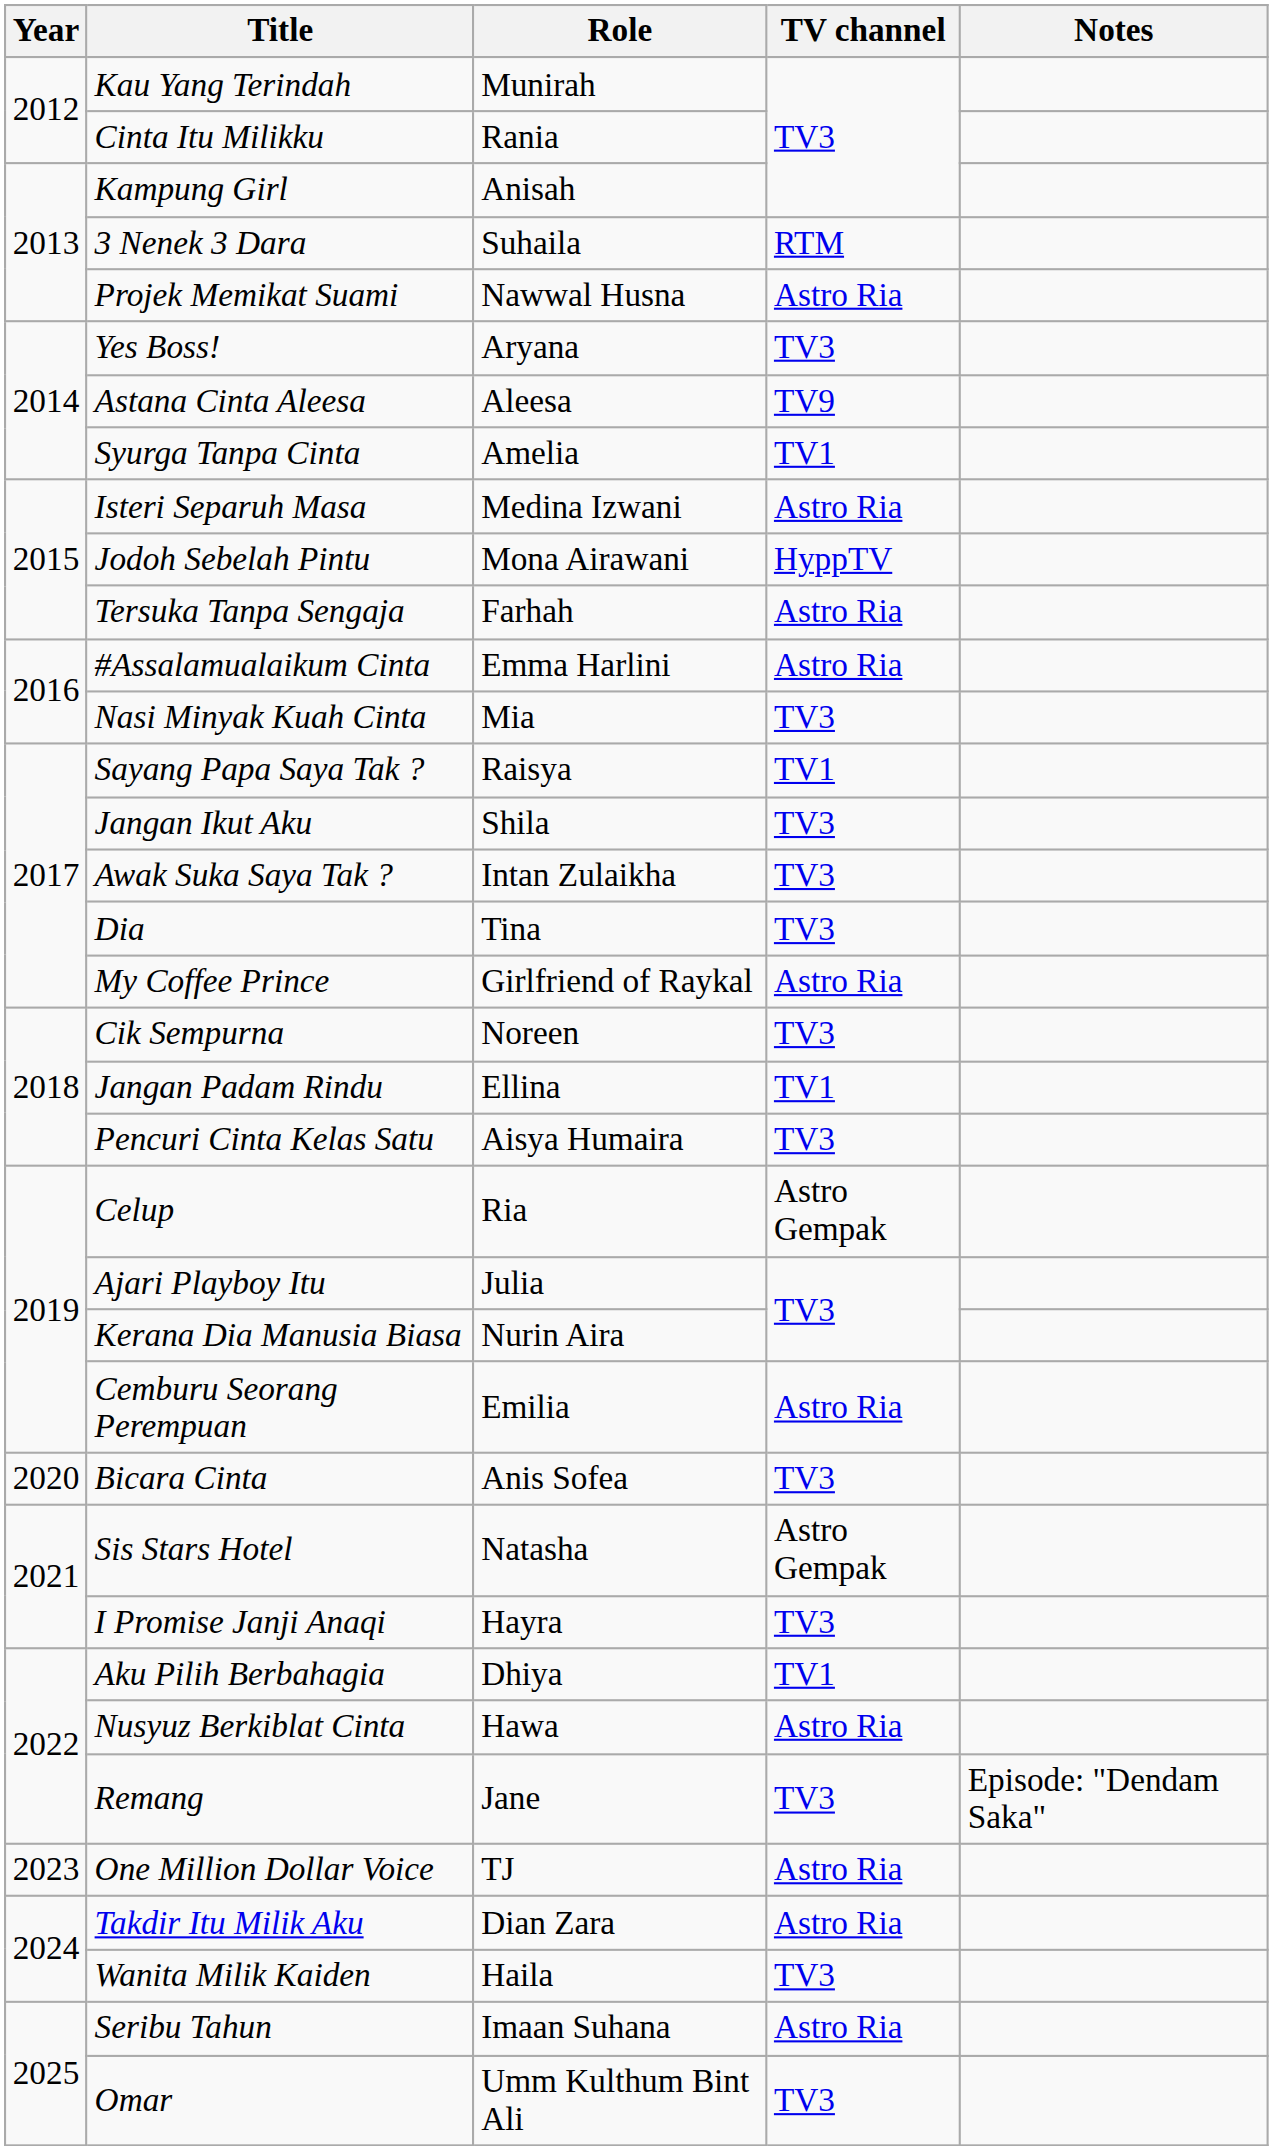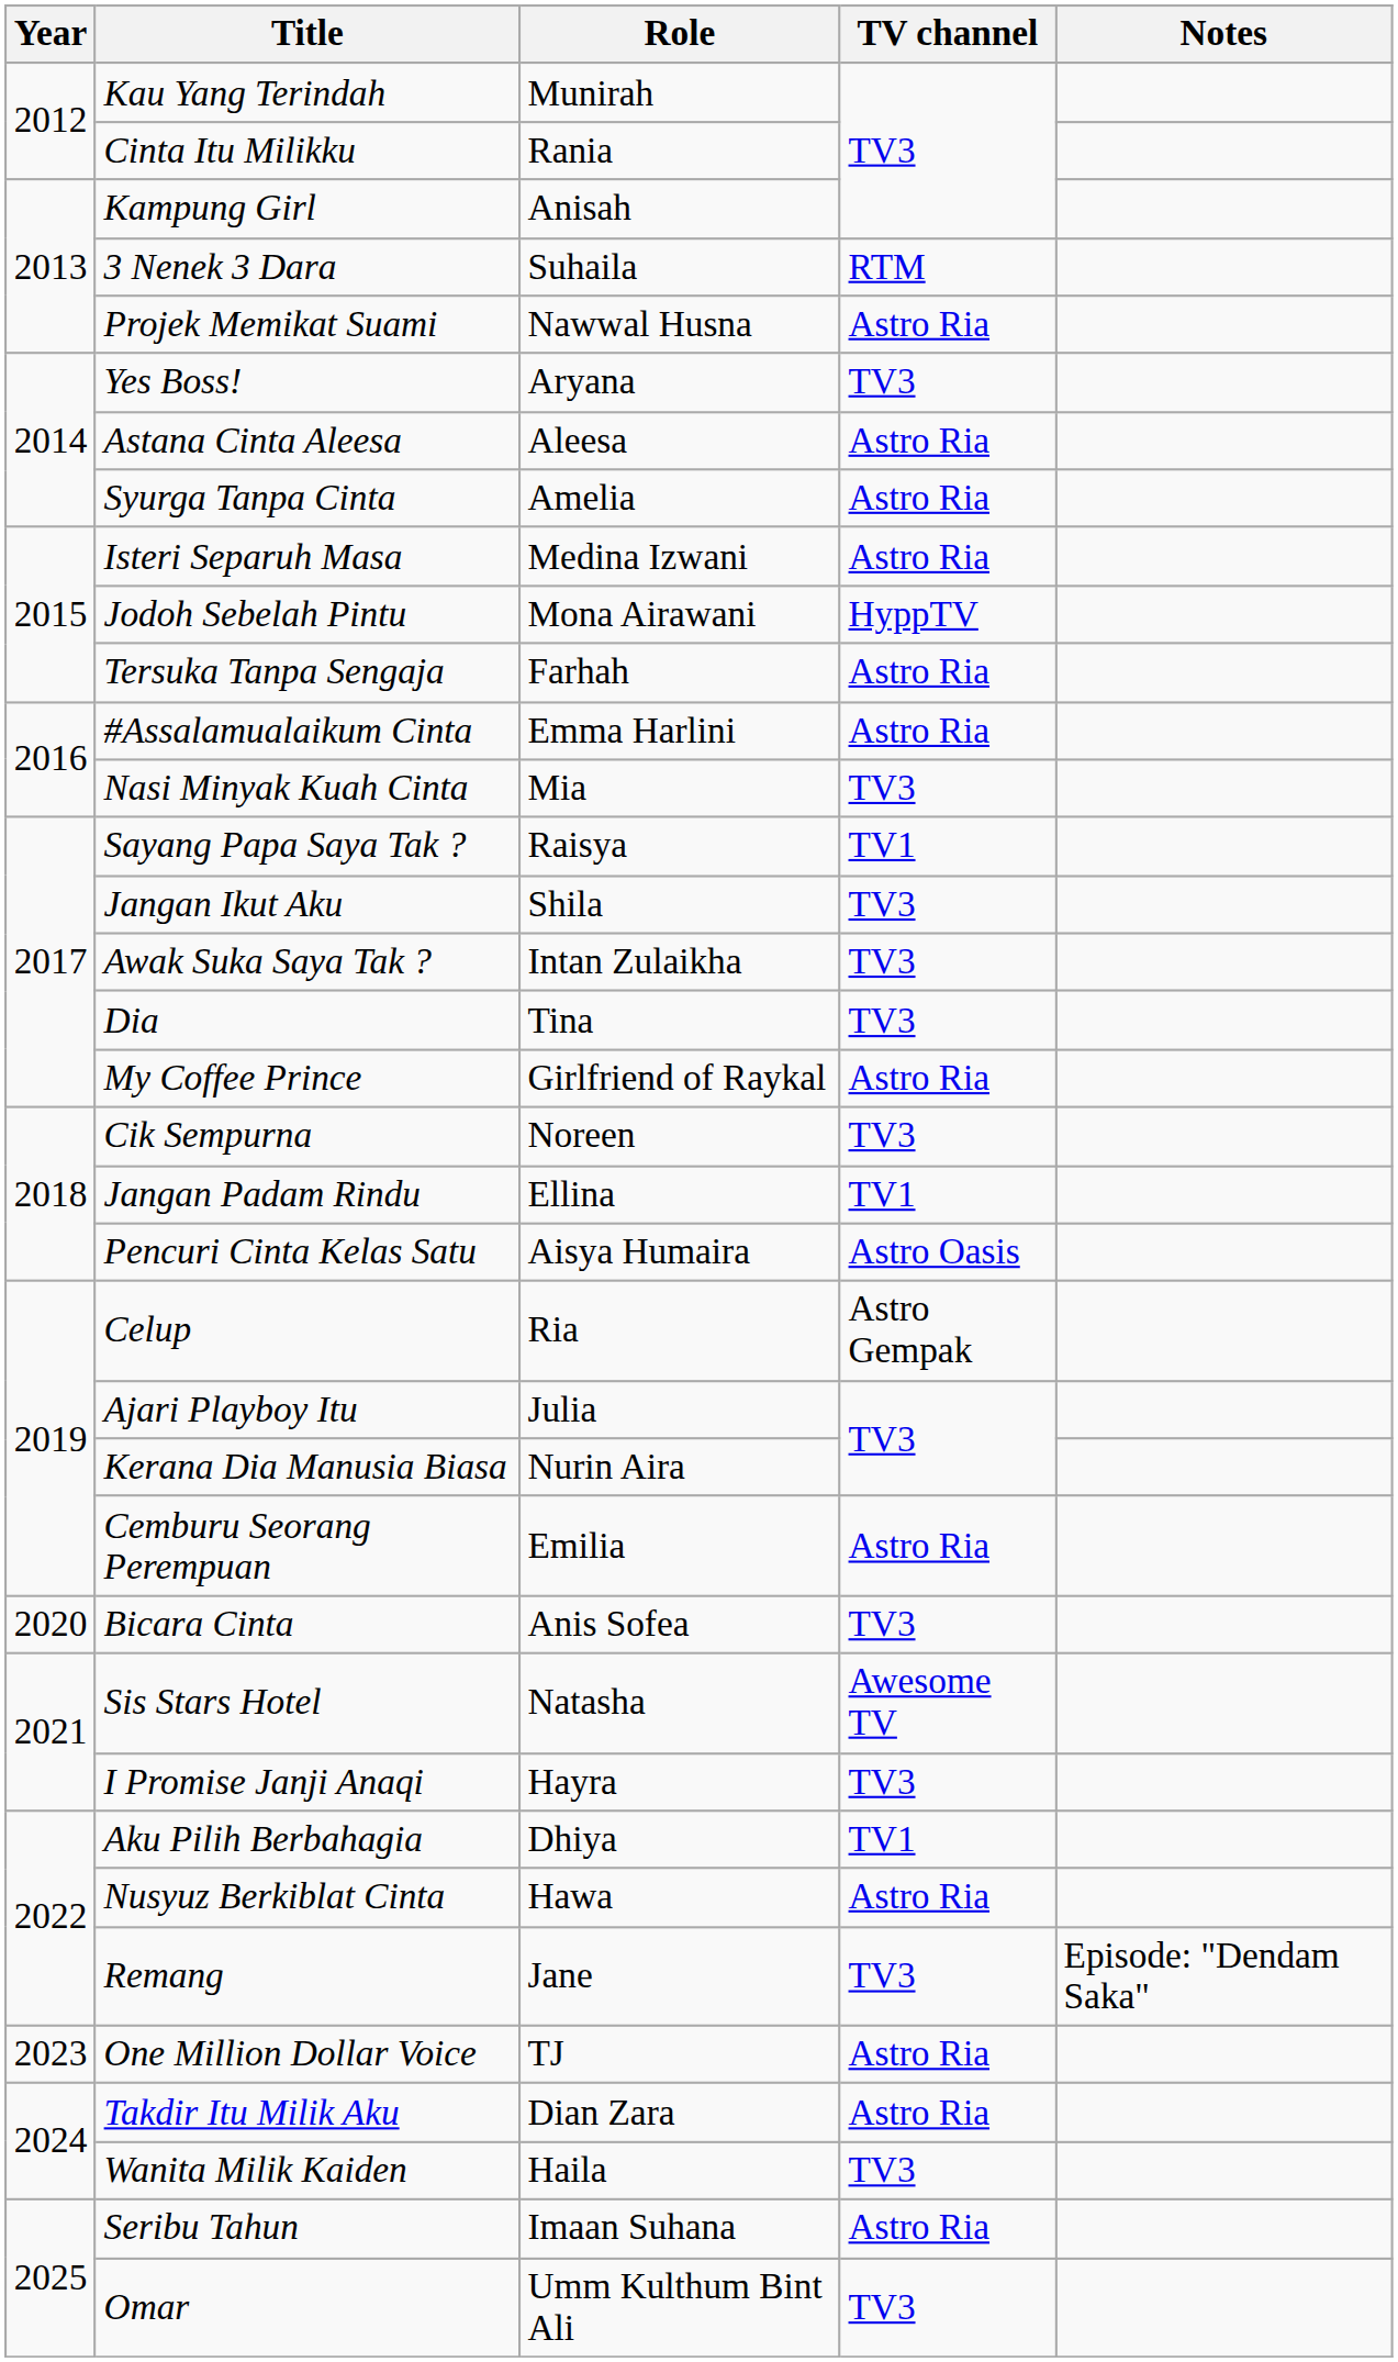 <table class="wikitable">
 <tr>
 <th>Year</th>
 <th>Title</th>
 <th>Role</th>
 <th>TV channel</th>
 <th>Notes</th>
 </tr>
 <tr>
 <td rowspan="2">2012</td>
 <td><em>Kau Yang Terindah</em></td>
 <td>Munirah</td>
 <td rowspan="3"><a href='#'>TV3</a></td>
 <td></td>
 </tr>
 <tr>
 <td><em>Cinta Itu Milikku</em></td>
 <td>Rania</td>
 <td></td>
 </tr>
 <tr>
 <td rowspan="3">2013</td>
 <td><em>Kampung Girl</em> </td>
 <td>Anisah</td>
 <td></td>
 </tr>
 <tr>
 <td><em>3 Nenek 3 Dara</em> </td>
 <td>Suhaila</td>
 <td><a href='#'>RTM</a></td>
 <td></td>
 </tr>
 <tr>
 <td><em>Projek Memikat Suami</em> </td>
 <td>Nawwal Husna</td>
 <td><a href='#'>Astro Ria</a></td>
 <td></td>
 </tr>
 <tr>
 <td rowspan="3">2014</td>
 <td><em>Yes Boss!</em> </td>
 <td>Aryana</td>
 <td><a href='#'>TV3</a></td>
 <td></td>
 </tr>
 <tr>
 <td><em>Astana Cinta Aleesa</em></td>
 <td>Aleesa</td>
-<td><a href='#'>TV9</a></td>
+<td><a href='#'>Astro Ria</a></td>
 <td></td>
 </tr>
 <tr>
 <td><em>Syurga Tanpa Cinta</em></td>
 <td>Amelia</td>
-<td><a href='#'>TV1</a></td>
+<td><a href='#'>Astro Ria</a></td>
 <td></td>
 </tr>
 <tr>
 <td rowspan="3">2015</td>
 <td><em>Isteri Separuh Masa</em></td>
 <td>Medina Izwani</td>
 <td><a href='#'>Astro Ria</a></td>
 <td></td>
 </tr>
 <tr>
 <td><em>Jodoh Sebelah Pintu</em></td>
 <td>Mona Airawani</td>
 <td><a href='#'>HyppTV</a></td>
 <td></td>
 </tr>
 <tr>
 <td><em>Tersuka Tanpa Sengaja</em></td>
 <td>Farhah</td>
 <td><a href='#'>Astro Ria</a></td>
 <td></td>
 </tr>
 <tr>
 <td rowspan="2">2016</td>
 <td><em>#Assalamualaikum Cinta</em></td>
 <td>Emma Harlini</td>
 <td><a href='#'>Astro Ria</a></td>
 <td></td>
 </tr>
 <tr>
 <td><em>Nasi Minyak Kuah Cinta</em></td>
 <td>Mia</td>
 <td><a href='#'>TV3</a></td>
 <td></td>
 </tr>
 <tr>
 <td rowspan="5">2017</td>
 <td><em>Sayang Papa Saya Tak ?</em></td>
 <td>Raisya</td>
 <td><a href='#'>TV1</a></td>
 <td></td>
 </tr>
 <tr>
 <td><em>Jangan Ikut Aku</em></td>
 <td>Shila</td>
 <td><a href='#'>TV3</a></td>
 <td></td>
 </tr>
 <tr>
 <td><em>Awak Suka Saya Tak ?</em></td>
 <td>Intan Zulaikha</td>
 <td><a href='#'>TV3</a></td>
 <td></td>
 </tr>
 <tr>
 <td><em>Dia</em></td>
 <td>Tina</td>
 <td><a href='#'>TV3</a></td>
 <td></td>
 </tr>
 <tr>
 <td><em>My Coffee Prince</em></td>
 <td>Girlfriend of Raykal</td>
 <td><a href='#'>Astro Ria</a></td>
 <td></td>
 </tr>
 <tr>
 <td rowspan="3">2018</td>
 <td><em>Cik Sempurna</em></td>
 <td>Noreen</td>
 <td><a href='#'>TV3</a></td>
 <td></td>
 </tr>
 <tr>
 <td><em>Jangan Padam Rindu</em></td>
 <td>Ellina</td>
 <td><a href='#'>TV1</a></td>
 <td></td>
 </tr>
 <tr>
 <td><em>Pencuri Cinta Kelas Satu</em></td>
 <td>Aisya Humaira</td>
-<td><a href='#'>TV3</a></td>
+<td><a href='#'>Astro Oasis</a></td>
 <td></td>
 </tr>
 <tr>
 <td rowspan="4">2019</td>
 <td><em>Celup</em></td>
 <td>Ria</td>
 <td>Astro Gempak</td>
 <td></td>
 </tr>
 <tr>
 <td><em>Ajari Playboy Itu</em></td>
 <td>Julia</td>
 <td rowspan="2"><a href='#'>TV3</a></td>
 <td></td>
 </tr>
 <tr>
 <td><em>Kerana Dia Manusia Biasa</em></td>
 <td>Nurin Aira</td>
 <td></td>
 </tr>
 <tr>
 <td><em>Cemburu Seorang Perempuan</em></td>
 <td>Emilia</td>
 <td><a href='#'>Astro Ria</a></td>
 <td></td>
 </tr>
 <tr>
 <td>2020</td>
 <td><em>Bicara Cinta</em></td>
 <td>Anis Sofea</td>
 <td><a href='#'>TV3</a></td>
 <td></td>
 </tr>
 <tr>
 <td rowspan="2">2021</td>
 <td><em>Sis Stars Hotel</em></td>
 <td>Natasha</td>
-<td>Astro Gempak</td>
+<td><a href='#'>Awesome TV</a></td>
 <td></td>
 </tr>
 <tr>
 <td><em>I Promise Janji Anaqi</em></td>
 <td>Hayra</td>
 <td><a href='#'>TV3</a></td>
 <td></td>
 </tr>
 <tr>
 <td rowspan="3">2022</td>
 <td><em>Aku Pilih Berbahagia</em></td>
 <td>Dhiya</td>
 <td><a href='#'>TV1</a></td>
 <td></td>
 </tr>
 <tr>
 <td><em>Nusyuz Berkiblat Cinta</em></td>
 <td>Hawa</td>
 <td><a href='#'>Astro Ria</a></td>
 <td></td>
 </tr>
 <tr>
 <td><em>Remang</em></td>
 <td>Jane</td>
 <td><a href='#'>TV3</a></td>
 <td>Episode: "Dendam Saka"</td>
 </tr>
 <tr>
 <td>2023</td>
 <td><em>One Million Dollar Voice</em></td>
 <td>TJ</td>
 <td><a href='#'>Astro Ria</a></td>
 <td></td>
 </tr>
 <tr>
 <td rowspan="2">2024</td>
 <td><em><a href='#'>Takdir Itu Milik Aku</a></em></td>
 <td>Dian Zara</td>
 <td><a href='#'>Astro Ria</a></td>
 <td></td>
 </tr>
 <tr>
 <td><em>Wanita Milik Kaiden</em></td>
 <td>Haila</td>
 <td><a href='#'>TV3</a></td>
 <td></td>
 </tr>
 <tr>
 <td rowspan="2">2025</td>
 <td><em>Seribu Tahun</em></td>
 <td>Imaan Suhana</td>
 <td><a href='#'>Astro Ria</a></td>
 <td></td>
 </tr>
 <tr>
 <td><em>Omar</em></td>
 <td>Umm Kulthum Bint Ali</td>
 <td><a href='#'>TV3</a></td>
 <td></td>
 </tr>
 </table>
